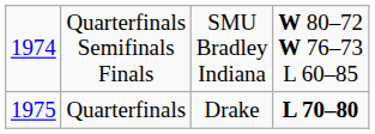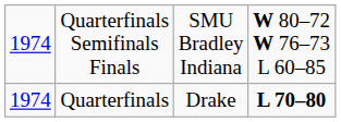 <table class="wikitable">
 <tr align="center">
 <td><a href='#'>1974</a></td>
 <td>Quarterfinals<br>Semifinals<br>Finals</td>
 <td>SMU<br>Bradley<br>Indiana</td>
 <td><strong>W</strong> 80–72<br><strong>W</strong> 76–73 <br> L 60–85</td>
 </tr>
 <tr align="center">
-<td><a href='#'>1975</a></td>
+<td><a href='#'>1974</a></td>
 <td>Quarterfinals</td>
 <td>Drake</td>
 <td><strong>L 70–80</strong></td>
 </tr>
 </table>
